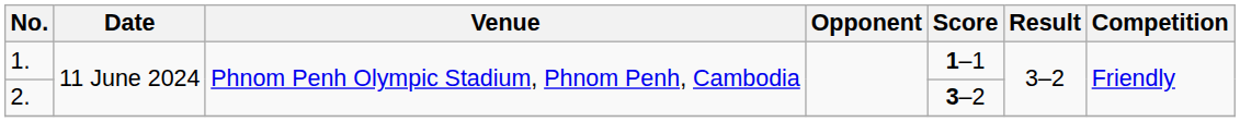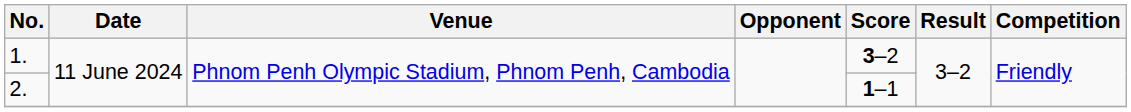 <table class="wikitable">
 <tr>
 <th>No.</th>
 <th>Date</th>
 <th>Venue</th>
 <th>Opponent</th>
 <th>Score</th>
 <th>Result</th>
 <th>Competition</th>
 </tr>
 <tr>
 <td>1.</td>
 <td rowspan=2>11 June 2024</td>
 <td rowspan=2><a href='#'>Phnom Penh Olympic Stadium</a>, <a href='#'>Phnom Penh</a>, <a href='#'>Cambodia</a></td>
 <td rowspan=2></td>
-<td align=center><strong>1</strong>–1</td>
+<td align=center><strong>3</strong>–2</td>
 <td rowspan=2 align=center>3–2</td>
 <td rowspan=2><a href='#'>Friendly</a></td>
 </tr>
 <tr>
 <td>2.</td>
-<td align=center><strong>3</strong>–2</td>
+<td align=center><strong>1</strong>–1</td>
 </tr>
 <tr>
 </tr>
 </table>
